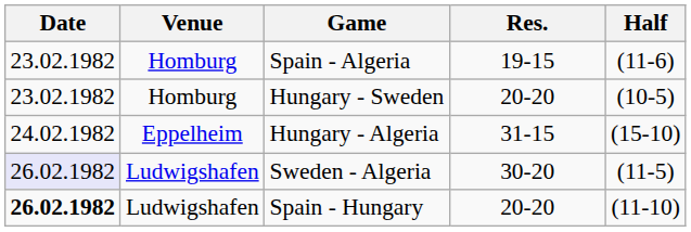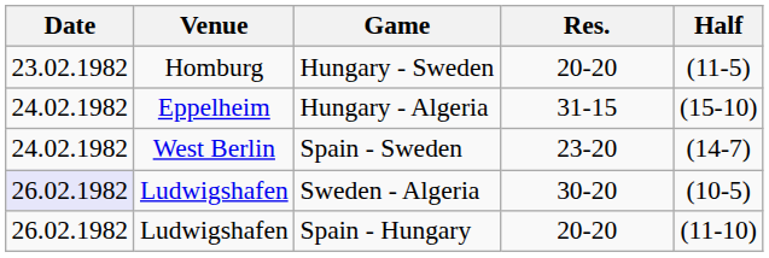 <table class="wikitable" style="text-align:center;">
 <tr>
 <th width="45px">Date</th>
 <th>Venue</th>
 <th>Game</th>
 <th width="100px">Res.</th>
 <th>Half</th>
 </tr>
 <tr>
 <td>23.02.1982</td>
-<td><a href='#'>Homburg</a></td>
-<td align="left">Spain - Algeria</td>
-<td>19-15</td>
-<td>(11-6)</td>
-</tr>
-<tr>
-<td>23.02.1982</td>
 <td>Homburg</td>
 <td align="left">Hungary - Sweden</td>
 <td>20-20</td>
-<td>(10-5)</td>
+<td>(11-5)</td>
 </tr>
 <tr>
 <td>24.02.1982</td>
 <td><a href='#'>Eppelheim</a></td>
 <td align="left">Hungary - Algeria</td>
 <td>31-15</td>
 <td>(15-10)</td>
 </tr>
 <tr>
+<td>24.02.1982</td>
+<td><a href='#'>West Berlin</a></td>
+<td align="left">Spain - Sweden</td>
+<td>23-20</td>
+<td>(14-7)</td>
+</tr>
+<tr>
 <td style="background: lavender;">26.02.1982</td>
 <td><a href='#'>Ludwigshafen</a></td>
 <td align="left">Sweden - Algeria</td>
 <td>30-20</td>
-<td>(11-5)</td>
+<td>(10-5)</td>
 </tr>
 <tr>
-<td><strong>26.02.1982</strong></td>
+<td>26.02.1982</td>
 <td>Ludwigshafen</td>
 <td align="left">Spain - Hungary</td>
 <td>20-20</td>
 <td>(11-10)</td>
 </tr>
 </table>
